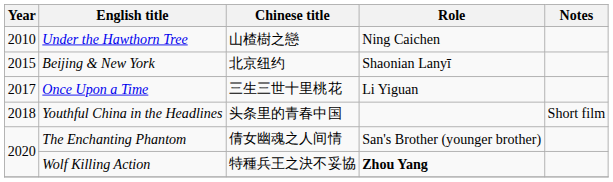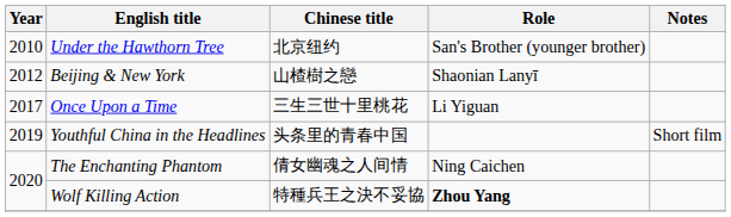 <table class="wikitable">
 <tr>
 <th>Year</th>
 <th>English title</th>
 <th>Chinese title</th>
 <th>Role</th>
 <th>Notes</th>
 </tr>
 <tr>
 <td>2010</td>
 <td><em><a href='#'>Under the Hawthorn Tree</a></em></td>
-<td>山楂樹之戀</td>
-<td>Ning Caichen</td>
+<td>北京纽约</td>
+<td>San's Brother (younger brother)</td>
 <td></td>
 </tr>
 <tr>
-<td>2015</td>
+<td>2012</td>
 <td><em>Beijing & New York</em></td>
-<td>北京纽约</td>
+<td>山楂樹之戀</td>
 <td>Shaonian Lanyī</td>
 <td></td>
 </tr>
 <tr>
 <td>2017</td>
 <td><em><a href='#'>Once Upon a Time</a></em></td>
 <td>三生三世十里桃花</td>
 <td>Li Yiguan</td>
 <td></td>
 </tr>
 <tr>
-<td>2018</td>
+<td>2019</td>
 <td><em>Youthful China in the Headlines</em></td>
 <td>头条里的青春中国</td>
 <td></td>
 <td>Short film</td>
 </tr>
 <tr>
 <td rowspan="2">2020</td>
 <td><em>The Enchanting Phantom</em></td>
 <td>倩女幽魂之人间情</td>
-<td>San's Brother (younger brother)</td>
+<td>Ning Caichen</td>
 <td></td>
 </tr>
 <tr>
 <td><em>Wolf Killing Action</em></td>
 <td>特種兵王之決不妥協</td>
 <td><strong>Zhou Yang</strong></td>
 <td></td>
 </tr>
 <tr>
 </tr>
 </table>
